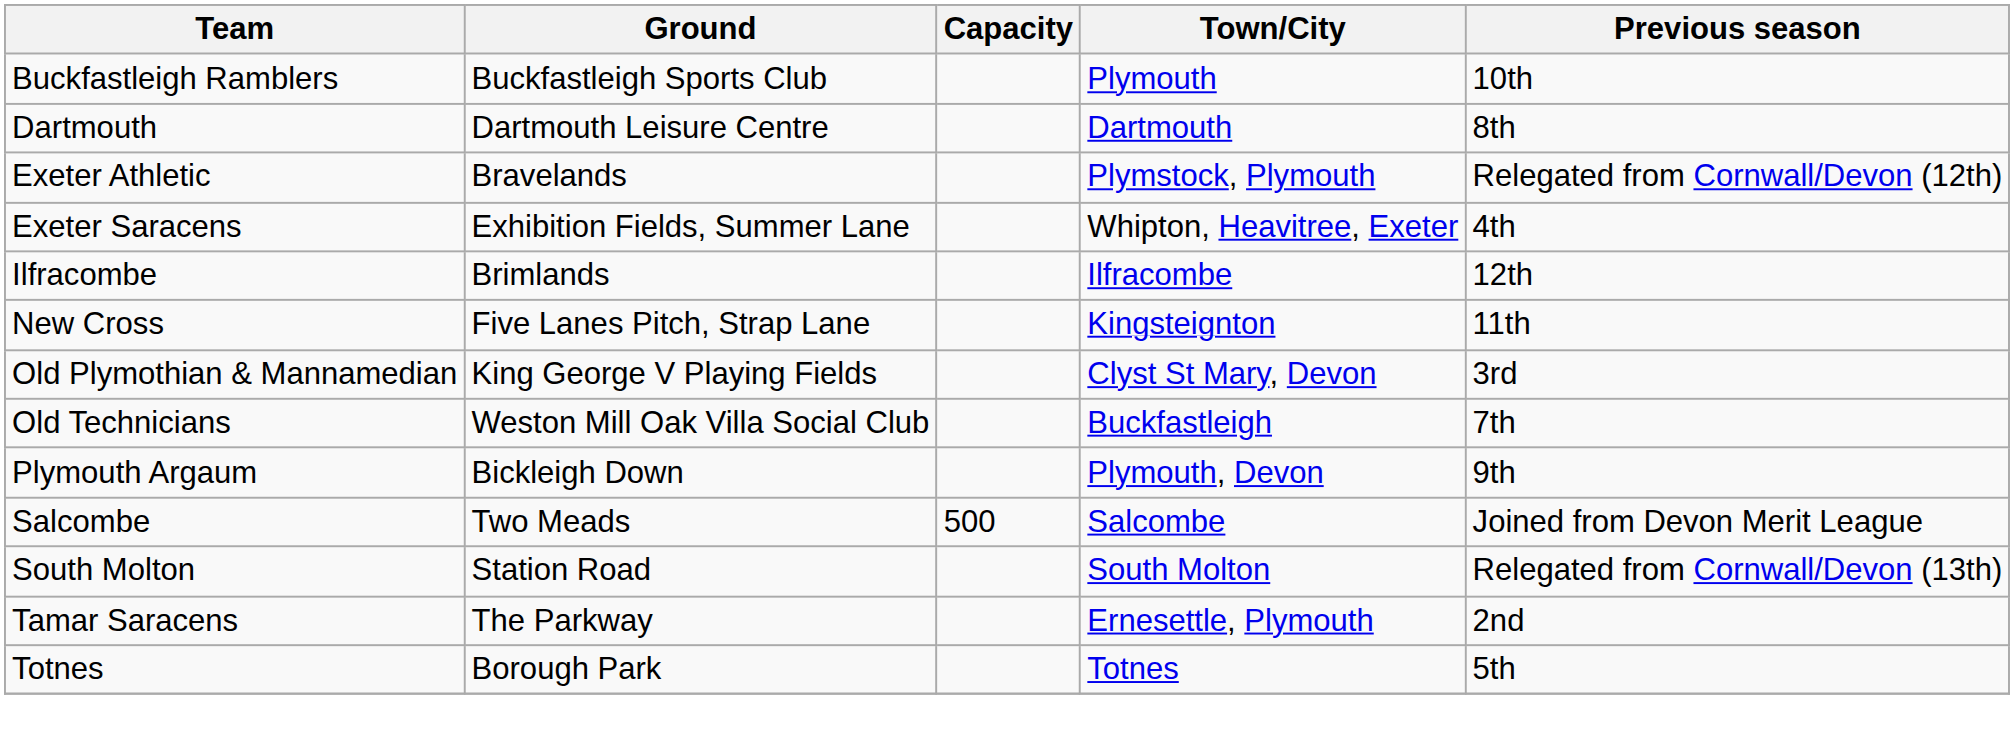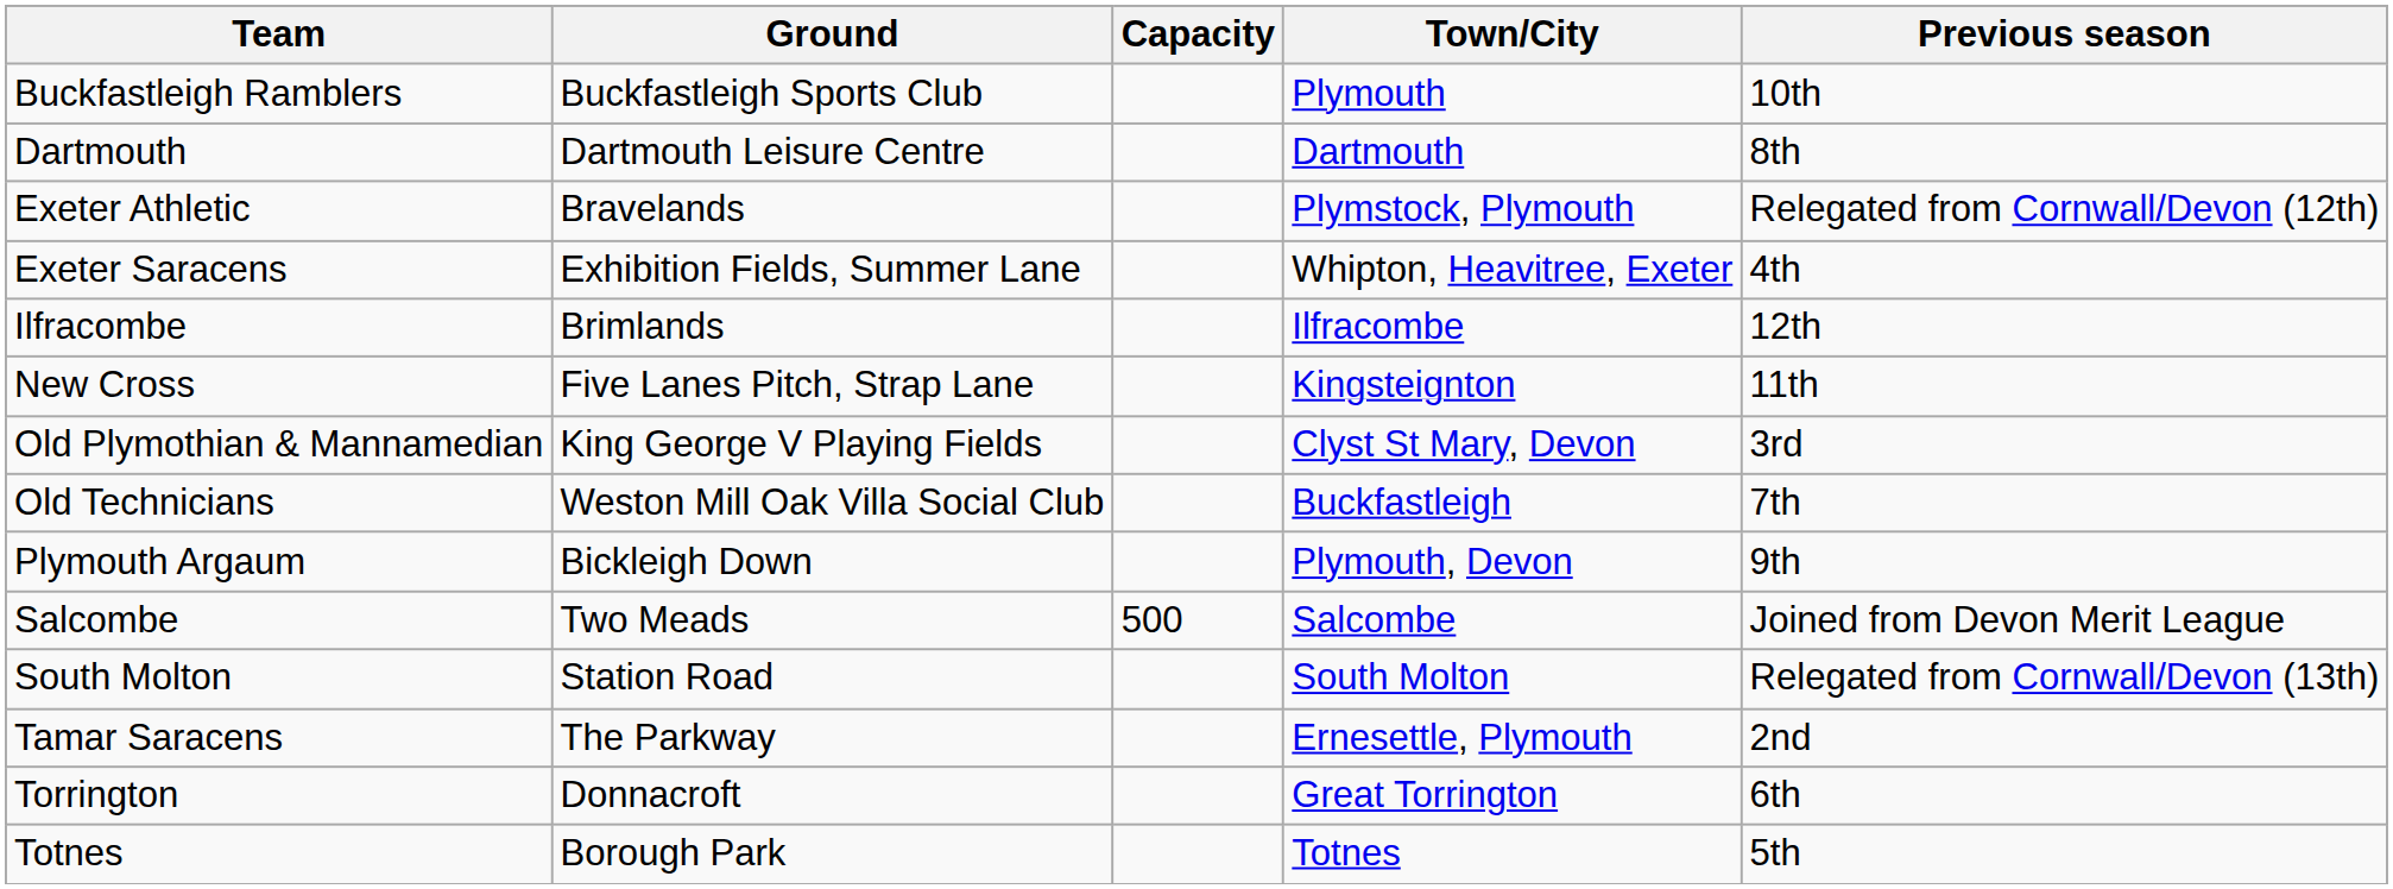 <table class="wikitable sortable">
 <tr>
 <th>Team</th>
 <th>Ground</th>
 <th>Capacity</th>
 <th>Town/City</th>
 <th>Previous season</th>
 </tr>
 <tr>
 <td>Buckfastleigh Ramblers</td>
 <td>Buckfastleigh Sports Club</td>
 <td></td>
 <td><a href='#'>Plymouth</a></td>
 <td>10th</td>
 </tr>
 <tr>
 <td>Dartmouth</td>
 <td>Dartmouth Leisure Centre</td>
 <td></td>
 <td><a href='#'>Dartmouth</a></td>
 <td>8th</td>
 </tr>
 <tr>
 <td>Exeter Athletic</td>
 <td>Bravelands</td>
 <td></td>
 <td><a href='#'>Plymstock</a>, <a href='#'>Plymouth</a></td>
 <td>Relegated from <a href='#'>Cornwall/Devon</a> (12th)</td>
 </tr>
 <tr>
 <td>Exeter Saracens</td>
 <td>Exhibition Fields, Summer Lane</td>
 <td></td>
 <td>Whipton, <a href='#'>Heavitree</a>, <a href='#'>Exeter</a></td>
 <td>4th</td>
 </tr>
 <tr>
 <td>Ilfracombe</td>
 <td>Brimlands</td>
 <td></td>
 <td><a href='#'>Ilfracombe</a></td>
 <td>12th</td>
 </tr>
 <tr>
 <td>New Cross</td>
 <td>Five Lanes Pitch, Strap Lane</td>
 <td></td>
 <td><a href='#'>Kingsteignton</a></td>
 <td>11th</td>
 </tr>
 <tr>
 <td>Old Plymothian & Mannamedian</td>
 <td>King George V Playing Fields</td>
 <td></td>
 <td><a href='#'>Clyst St Mary</a>, <a href='#'>Devon</a></td>
 <td>3rd</td>
 </tr>
 <tr>
 <td>Old Technicians</td>
 <td>Weston Mill Oak Villa Social Club</td>
 <td></td>
 <td><a href='#'>Buckfastleigh</a></td>
 <td>7th</td>
 </tr>
 <tr>
 <td>Plymouth Argaum</td>
 <td>Bickleigh Down</td>
 <td></td>
 <td><a href='#'>Plymouth</a>, <a href='#'>Devon</a></td>
 <td>9th</td>
 </tr>
 <tr>
 <td>Salcombe</td>
 <td>Two Meads</td>
 <td>500</td>
 <td><a href='#'>Salcombe</a></td>
 <td>Joined from Devon Merit League</td>
 </tr>
 <tr>
 <td>South Molton</td>
 <td>Station Road</td>
 <td></td>
 <td><a href='#'>South Molton</a></td>
 <td>Relegated from <a href='#'>Cornwall/Devon</a> (13th)</td>
 </tr>
 <tr>
 <td>Tamar Saracens</td>
 <td>The Parkway</td>
 <td></td>
 <td><a href='#'>Ernesettle</a>, <a href='#'>Plymouth</a></td>
 <td>2nd</td>
 </tr>
 <tr>
+<td>Torrington</td>
+<td>Donnacroft</td>
+<td></td>
+<td><a href='#'>Great Torrington</a></td>
+<td>6th</td>
+</tr>
+<tr>
 <td>Totnes</td>
 <td>Borough Park</td>
 <td></td>
 <td><a href='#'>Totnes</a></td>
 <td>5th</td>
 </tr>
 <tr>
 </tr>
 </table>
